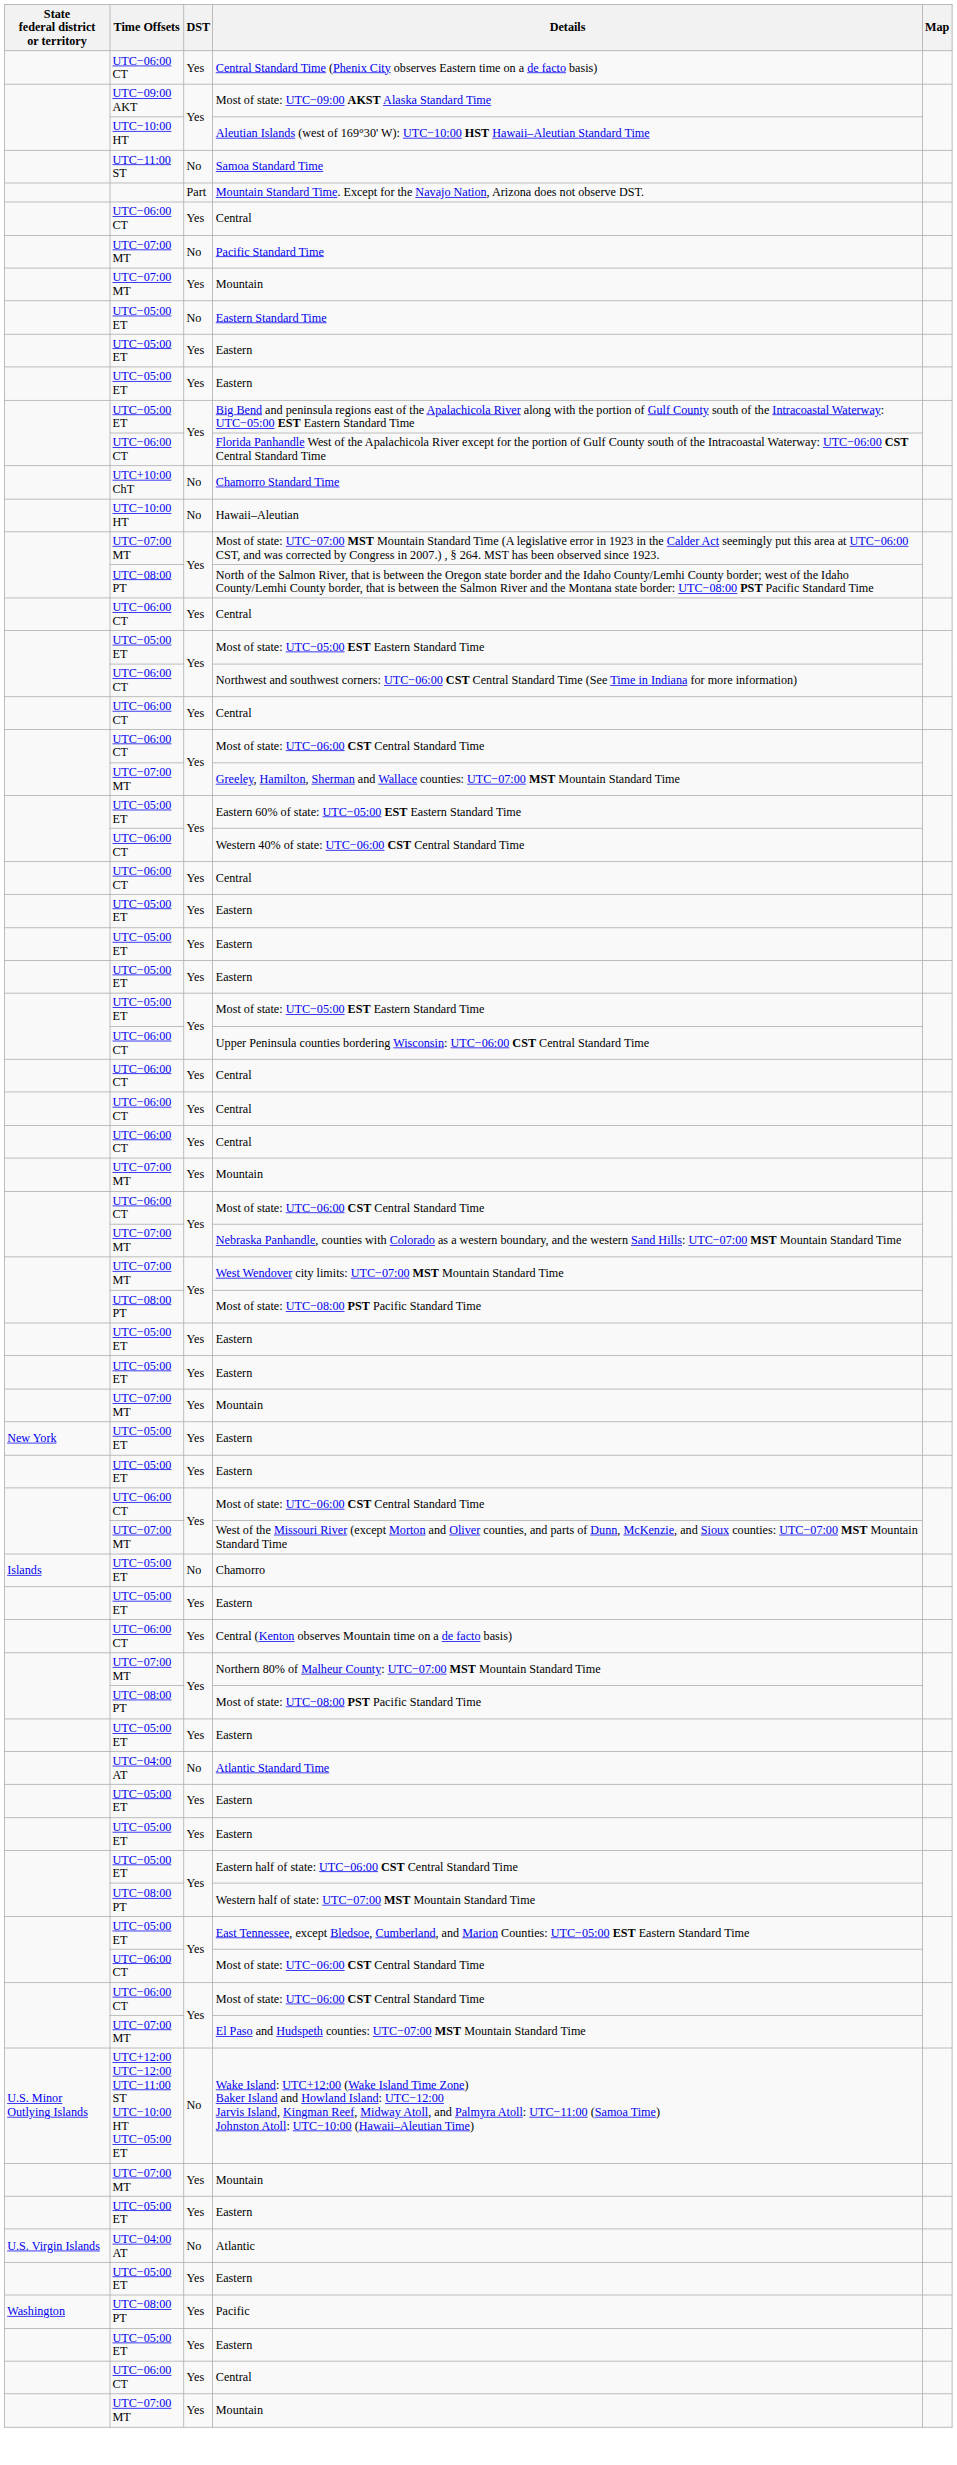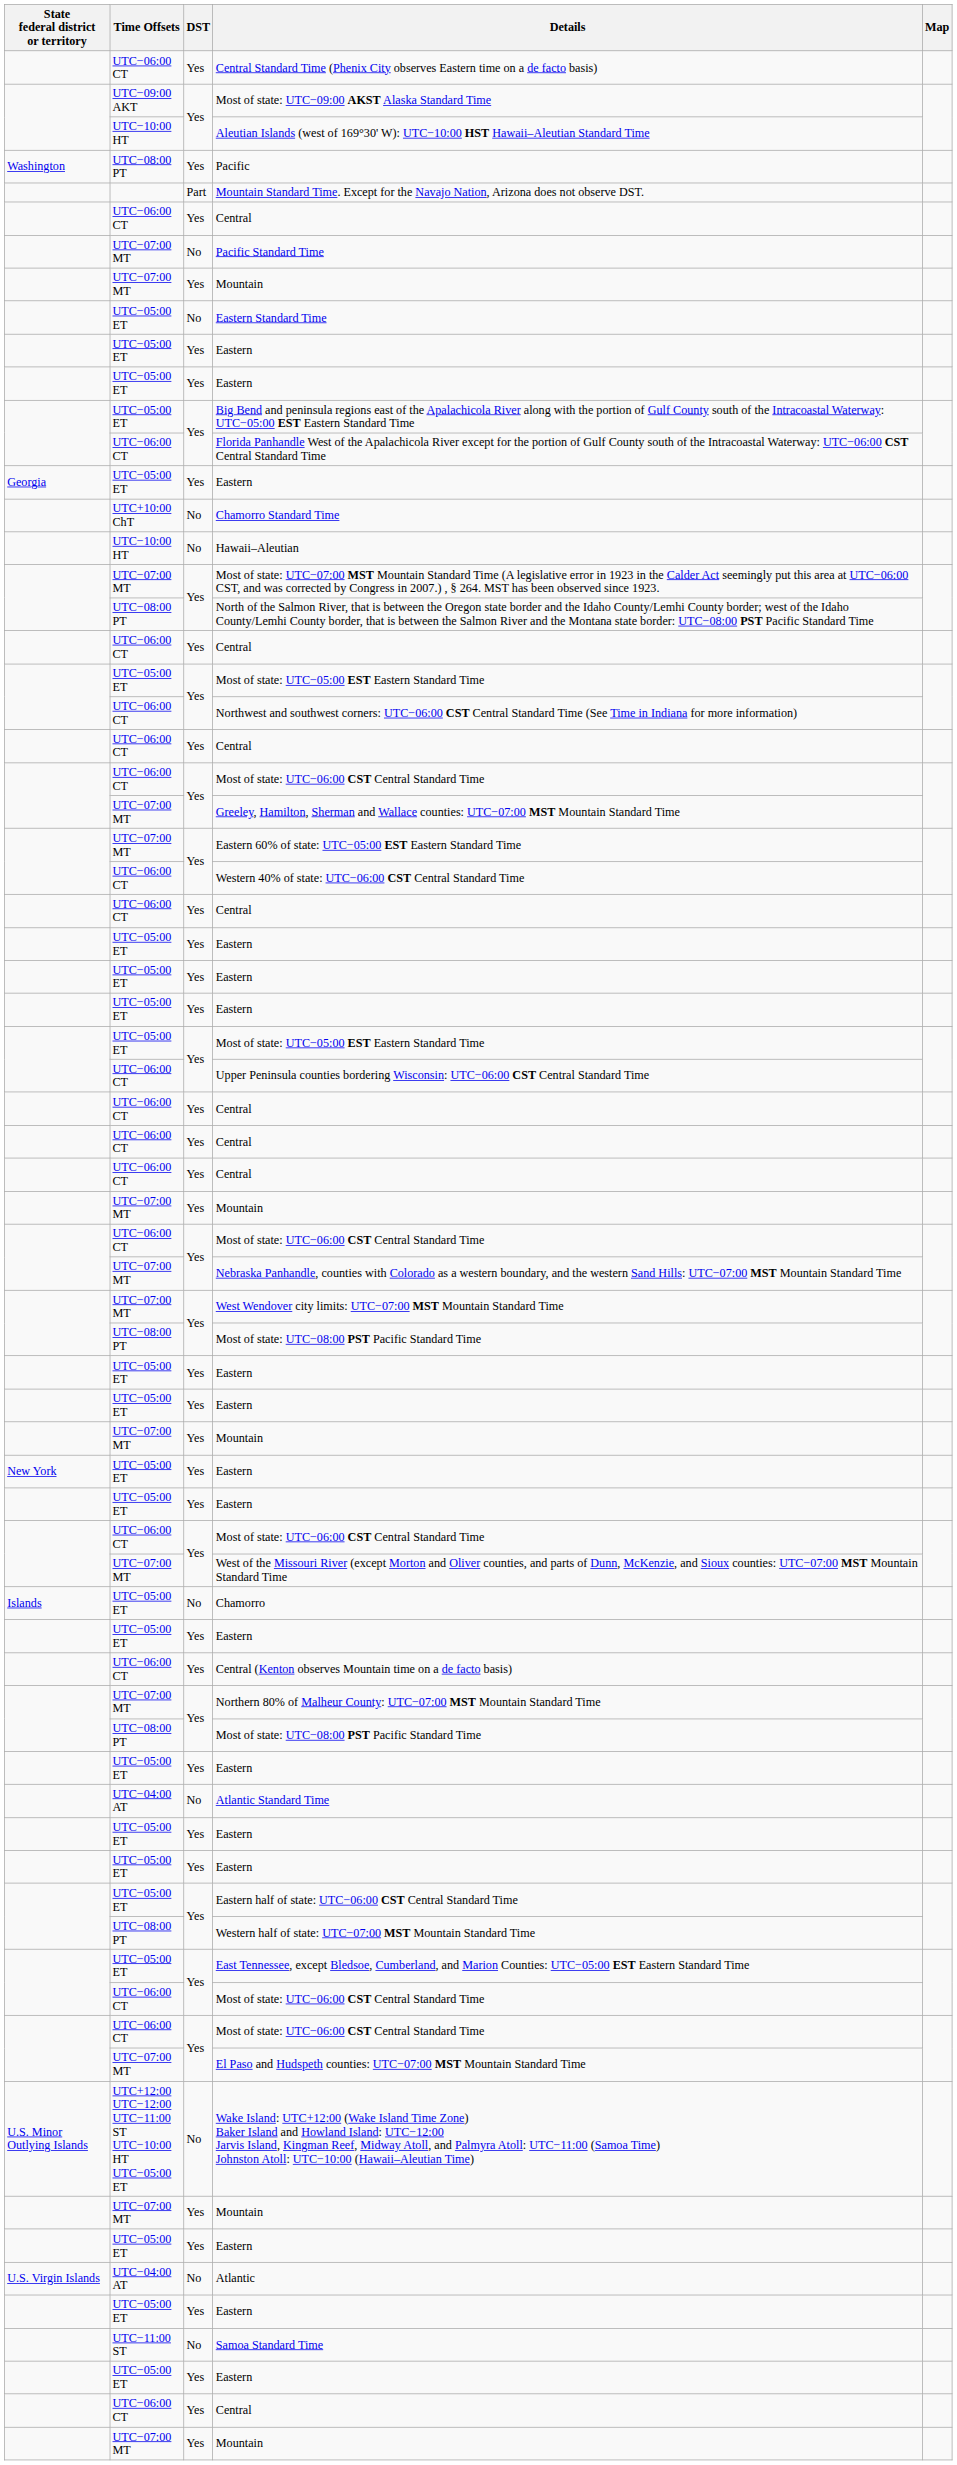 <table class="wikitable sortable">
 <tr>
 <th>State<br>federal district<br> or territory</th>
 <th width=90px>Time Offsets<br></th>
 <th width=10px>DST<br></th>
 <th>Details<br></th>
 <th>Map</th>
 </tr>
 <tr>
 <td></td>
 <td><a href='#'>UTC−06:00</a> CT</td>
 <td>Yes</td>
 <td><a href='#'>Central Standard Time</a> (<a href='#'>Phenix City</a> observes Eastern time on a <a href='#'>de facto</a> basis)</td>
 <td></td>
 </tr>
 <tr>
 <td rowspan=2></td>
 <td><a href='#'>UTC−09:00</a> AKT</td>
 <td rowspan=2>Yes</td>
 <td>Most of state: <a href='#'>UTC−09:00</a> <strong>AKST</strong> <a href='#'>Alaska Standard Time</a></td>
 <td rowspan=2></td>
 </tr>
 <tr>
 <td><a href='#'>UTC−10:00</a> HT</td>
 <td><a href='#'>Aleutian Islands</a> (west of 169°30' W): <a href='#'>UTC−10:00</a> <strong>HST</strong> <a href='#'>Hawaii–Aleutian Standard Time</a></td>
 </tr>
 <tr>
-<td></td>
-<td><a href='#'>UTC−11:00</a> ST</td>
-<td>No</td>
-<td><a href='#'>Samoa Standard Time</a></td>
+<td> <a href='#'>Washington</a></td>
+<td><a href='#'>UTC−08:00</a> PT</td>
+<td>Yes</td>
+<td>Pacific</td>
 <td></td>
 </tr>
 <tr>
 <td></td>
 <td></td>
 <td>Part</td>
 <td><a href='#'>Mountain Standard Time</a>. Except for the <a href='#'>Navajo Nation</a>, Arizona does not observe DST.</td>
 <td></td>
 </tr>
 <tr>
 <td></td>
 <td><a href='#'>UTC−06:00</a> CT</td>
 <td>Yes</td>
 <td>Central</td>
 <td></td>
 </tr>
 <tr>
 <td></td>
 <td><a href='#'>UTC−07:00</a> MT</td>
 <td>No</td>
 <td><a href='#'>Pacific Standard Time</a></td>
 <td></td>
 </tr>
 <tr>
 <td></td>
 <td><a href='#'>UTC−07:00</a> MT</td>
 <td>Yes</td>
 <td>Mountain</td>
 <td></td>
 </tr>
 <tr>
 <td></td>
 <td><a href='#'>UTC−05:00</a> ET</td>
 <td>No</td>
 <td><a href='#'>Eastern Standard Time</a></td>
 <td></td>
 </tr>
 <tr>
 <td></td>
 <td><a href='#'>UTC−05:00</a> ET</td>
 <td>Yes</td>
 <td>Eastern</td>
 <td></td>
 </tr>
 <tr>
 <td></td>
 <td><a href='#'>UTC−05:00</a> ET</td>
 <td>Yes</td>
 <td>Eastern</td>
 <td></td>
 </tr>
 <tr>
 <td rowspan=2></td>
 <td><a href='#'>UTC−05:00</a> ET</td>
 <td rowspan=2>Yes</td>
 <td><a href='#'>Big Bend</a> and peninsula regions east of the <a href='#'>Apalachicola River</a> along with the portion of <a href='#'>Gulf County</a> south of the <a href='#'>Intracoastal Waterway</a>: <a href='#'>UTC−05:00</a> <strong>EST</strong> Eastern Standard Time</td>
 <td rowspan=2></td>
 </tr>
 <tr>
 <td><a href='#'>UTC−06:00</a> CT</td>
 <td><a href='#'>Florida Panhandle</a> West of the Apalachicola River except for the portion of Gulf County south of the Intracoastal Waterway: <a href='#'>UTC−06:00</a> <strong>CST</strong> Central Standard Time</td>
+</tr>
+<tr>
+<td> <a href='#'>Georgia</a></td>
+<td><a href='#'>UTC−05:00</a> ET</td>
+<td>Yes</td>
+<td>Eastern</td>
+<td></td>
 </tr>
 <tr>
 <td></td>
 <td><a href='#'>UTC+10:00</a> ChT</td>
 <td>No</td>
 <td><a href='#'>Chamorro Standard Time</a></td>
 <td></td>
 </tr>
 <tr>
 <td></td>
 <td><a href='#'>UTC−10:00</a> HT</td>
 <td>No</td>
 <td>Hawaii–Aleutian</td>
 <td></td>
 </tr>
 <tr>
 <td rowspan=2></td>
 <td><a href='#'>UTC−07:00</a> MT</td>
 <td rowspan=2>Yes</td>
 <td>Most of state: <a href='#'>UTC−07:00</a> <strong>MST</strong> Mountain Standard Time (A legislative error in 1923 in the <a href='#'>Calder Act</a> seemingly put this area at <a href='#'>UTC−06:00</a> CST, and was corrected by Congress in 2007.)   , § 264.  MST has been observed since 1923.</td>
 <td rowspan=2></td>
 </tr>
 <tr>
 <td><a href='#'>UTC−08:00</a> PT</td>
 <td>North of the Salmon River, that is between the Oregon state border and the Idaho County/Lemhi County border; west of the Idaho County/Lemhi County border, that is between the Salmon River and the Montana state border: <a href='#'>UTC−08:00</a> <strong>PST</strong> Pacific Standard Time</td>
 </tr>
 <tr>
 <td></td>
 <td><a href='#'>UTC−06:00</a> CT</td>
 <td>Yes</td>
 <td>Central</td>
 <td></td>
 </tr>
 <tr>
 <td rowspan=2></td>
 <td><a href='#'>UTC−05:00</a> ET</td>
 <td rowspan=2>Yes</td>
 <td>Most of state: <a href='#'>UTC−05:00</a> <strong>EST</strong> Eastern Standard Time</td>
 <td rowspan=2></td>
 </tr>
 <tr>
 <td><a href='#'>UTC−06:00</a> CT</td>
 <td>Northwest and southwest corners: <a href='#'>UTC−06:00</a> <strong>CST</strong> Central Standard Time (See <a href='#'>Time in Indiana</a> for more information)</td>
 </tr>
 <tr>
 <td></td>
 <td><a href='#'>UTC−06:00</a> CT</td>
 <td>Yes</td>
 <td>Central</td>
 <td></td>
 </tr>
 <tr>
 <td rowspan=2></td>
 <td><a href='#'>UTC−06:00</a> CT</td>
 <td rowspan=2>Yes</td>
 <td>Most of state: <a href='#'>UTC−06:00</a> <strong>CST</strong> Central Standard Time</td>
 <td rowspan=2></td>
 </tr>
 <tr>
 <td><a href='#'>UTC−07:00</a> MT</td>
 <td><a href='#'>Greeley</a>, <a href='#'>Hamilton</a>, <a href='#'>Sherman</a> and <a href='#'>Wallace</a> counties: <a href='#'>UTC−07:00</a> <strong>MST</strong> Mountain Standard Time</td>
 </tr>
 <tr>
 <td rowspan=2></td>
-<td><a href='#'>UTC−05:00</a> ET</td>
+<td><a href='#'>UTC−07:00</a> MT</td>
 <td rowspan=2>Yes</td>
 <td>Eastern 60% of state: <a href='#'>UTC−05:00</a> <strong>EST</strong> Eastern Standard Time</td>
 <td rowspan=2></td>
 </tr>
 <tr>
 <td><a href='#'>UTC−06:00</a> CT</td>
 <td>Western 40% of state: <a href='#'>UTC−06:00</a> <strong>CST</strong> Central Standard Time</td>
 </tr>
 <tr>
 <td></td>
 <td><a href='#'>UTC−06:00</a> CT</td>
 <td>Yes</td>
 <td>Central</td>
 <td></td>
 </tr>
 <tr>
 <td></td>
 <td><a href='#'>UTC−05:00</a> ET</td>
 <td>Yes</td>
 <td>Eastern</td>
 <td></td>
 </tr>
 <tr>
 <td></td>
 <td><a href='#'>UTC−05:00</a> ET</td>
 <td>Yes</td>
 <td>Eastern</td>
 <td></td>
 </tr>
 <tr>
 <td></td>
 <td><a href='#'>UTC−05:00</a> ET</td>
 <td>Yes</td>
 <td>Eastern</td>
 <td></td>
 </tr>
 <tr>
 <td rowspan=2></td>
 <td><a href='#'>UTC−05:00</a> ET</td>
 <td rowspan=2>Yes</td>
 <td>Most of state: <a href='#'>UTC−05:00</a> <strong>EST</strong> Eastern Standard Time</td>
 <td rowspan=2></td>
 </tr>
 <tr>
 <td><a href='#'>UTC−06:00</a> CT</td>
 <td>Upper Peninsula counties bordering <a href='#'>Wisconsin</a>: <a href='#'>UTC−06:00</a> <strong>CST</strong> Central Standard Time</td>
 </tr>
 <tr>
 <td></td>
 <td><a href='#'>UTC−06:00</a> CT</td>
 <td>Yes</td>
 <td>Central</td>
 <td></td>
 </tr>
 <tr>
 <td></td>
 <td><a href='#'>UTC−06:00</a> CT</td>
 <td>Yes</td>
 <td>Central</td>
 <td></td>
 </tr>
 <tr>
 <td></td>
 <td><a href='#'>UTC−06:00</a> CT</td>
 <td>Yes</td>
 <td>Central</td>
 <td></td>
 </tr>
 <tr>
 <td></td>
 <td><a href='#'>UTC−07:00</a> MT</td>
 <td>Yes</td>
 <td>Mountain</td>
 <td></td>
 </tr>
 <tr>
 <td rowspan=2></td>
 <td><a href='#'>UTC−06:00</a> CT</td>
 <td rowspan=2>Yes</td>
 <td>Most of state: <a href='#'>UTC−06:00</a> <strong>CST</strong> Central Standard Time</td>
 <td rowspan=2></td>
 </tr>
 <tr>
 <td><a href='#'>UTC−07:00</a> MT</td>
 <td><a href='#'>Nebraska Panhandle</a>, counties with <a href='#'>Colorado</a> as a western boundary, and the western <a href='#'>Sand Hills</a>: <a href='#'>UTC−07:00</a> <strong>MST</strong> Mountain Standard Time</td>
 </tr>
 <tr>
 <td rowspan=2></td>
 <td><a href='#'>UTC−07:00</a> MT</td>
 <td rowspan=2>Yes</td>
 <td><a href='#'>West Wendover</a> city limits: <a href='#'>UTC−07:00</a> <strong>MST</strong> Mountain Standard Time</td>
 <td rowspan=2></td>
 </tr>
 <tr>
 <td><a href='#'>UTC−08:00</a> PT</td>
 <td>Most of state: <a href='#'>UTC−08:00</a> <strong>PST</strong> Pacific Standard Time</td>
 </tr>
 <tr>
 <td></td>
 <td><a href='#'>UTC−05:00</a> ET</td>
 <td>Yes</td>
 <td>Eastern</td>
 <td></td>
 </tr>
 <tr>
 <td></td>
 <td><a href='#'>UTC−05:00</a> ET</td>
 <td>Yes</td>
 <td>Eastern</td>
 <td></td>
 </tr>
 <tr>
 <td></td>
 <td><a href='#'>UTC−07:00</a> MT</td>
 <td>Yes</td>
 <td>Mountain</td>
 <td></td>
 </tr>
 <tr>
 <td> <a href='#'>New York</a></td>
 <td><a href='#'>UTC−05:00</a> ET</td>
 <td>Yes</td>
 <td>Eastern</td>
 <td></td>
 </tr>
 <tr>
 <td></td>
 <td><a href='#'>UTC−05:00</a> ET</td>
 <td>Yes</td>
 <td>Eastern</td>
 <td></td>
 </tr>
 <tr>
 <td rowspan=2></td>
 <td><a href='#'>UTC−06:00</a> CT</td>
 <td rowspan=2>Yes</td>
 <td>Most of state: <a href='#'>UTC−06:00</a> <strong>CST</strong> Central Standard Time</td>
 <td rowspan=2></td>
 </tr>
 <tr>
 <td><a href='#'>UTC−07:00</a> MT</td>
 <td>West of the <a href='#'>Missouri River</a> (except <a href='#'>Morton</a> and <a href='#'>Oliver</a> counties, and parts of <a href='#'>Dunn</a>, <a href='#'>McKenzie</a>, and <a href='#'>Sioux</a> counties: <a href='#'>UTC−07:00</a> <strong>MST</strong> Mountain Standard Time</td>
 </tr>
 <tr>
 <td> <a href='#'> Islands</a></td>
 <td><a href='#'>UTC−05:00</a> ET</td>
 <td>No</td>
 <td>Chamorro</td>
 <td></td>
 </tr>
 <tr>
 <td></td>
 <td><a href='#'>UTC−05:00</a> ET</td>
 <td>Yes</td>
 <td>Eastern</td>
 <td></td>
 </tr>
 <tr>
 <td></td>
 <td><a href='#'>UTC−06:00</a> CT</td>
 <td>Yes</td>
 <td>Central (<a href='#'>Kenton</a> observes Mountain time on a <a href='#'>de facto</a> basis)</td>
 <td></td>
 </tr>
 <tr>
 <td rowspan=2></td>
 <td><a href='#'>UTC−07:00</a> MT</td>
 <td rowspan=2>Yes</td>
 <td>Northern 80% of <a href='#'>Malheur County</a>: <a href='#'>UTC−07:00</a> <strong>MST</strong> Mountain Standard Time</td>
 <td rowspan=2></td>
 </tr>
 <tr>
 <td><a href='#'>UTC−08:00</a> PT</td>
 <td>Most of state: <a href='#'>UTC−08:00</a> <strong>PST</strong> Pacific Standard Time</td>
 </tr>
 <tr>
 <td></td>
 <td><a href='#'>UTC−05:00</a> ET</td>
 <td>Yes</td>
 <td>Eastern</td>
 <td></td>
 </tr>
 <tr>
 <td></td>
 <td><a href='#'>UTC−04:00</a> AT</td>
 <td>No</td>
 <td><a href='#'>Atlantic Standard Time</a></td>
 <td></td>
 </tr>
 <tr>
 <td></td>
 <td><a href='#'>UTC−05:00</a> ET</td>
 <td>Yes</td>
 <td>Eastern</td>
 <td></td>
 </tr>
 <tr>
 <td></td>
 <td><a href='#'>UTC−05:00</a> ET</td>
 <td>Yes</td>
 <td>Eastern</td>
 <td></td>
 </tr>
 <tr>
 <td rowspan=2></td>
 <td><a href='#'>UTC−05:00</a> ET</td>
 <td rowspan=2>Yes</td>
 <td>Eastern half of state: <a href='#'>UTC−06:00</a> <strong>CST</strong> Central Standard Time</td>
 <td rowspan=2></td>
 </tr>
 <tr>
 <td><a href='#'>UTC−08:00</a> PT</td>
 <td>Western half of state: <a href='#'>UTC−07:00</a> <strong>MST</strong> Mountain Standard Time</td>
 </tr>
 <tr>
 <td rowspan=2></td>
 <td><a href='#'>UTC−05:00</a> ET</td>
 <td rowspan=2>Yes</td>
 <td><a href='#'>East Tennessee</a>, except <a href='#'>Bledsoe</a>, <a href='#'>Cumberland</a>, and <a href='#'>Marion</a> Counties: <a href='#'>UTC−05:00</a> <strong>EST</strong> Eastern Standard Time</td>
 <td rowspan=2></td>
 </tr>
 <tr>
 <td><a href='#'>UTC−06:00</a> CT</td>
 <td>Most of state: <a href='#'>UTC−06:00</a> <strong>CST</strong> Central Standard Time</td>
 </tr>
 <tr>
 <td rowspan=2></td>
 <td><a href='#'>UTC−06:00</a> CT</td>
 <td rowspan=2>Yes</td>
 <td>Most of state: <a href='#'>UTC−06:00</a> <strong>CST</strong> Central Standard Time</td>
 <td rowspan=2></td>
 </tr>
 <tr>
 <td><a href='#'>UTC−07:00</a> MT</td>
 <td><a href='#'>El Paso</a> and <a href='#'>Hudspeth</a> counties: <a href='#'>UTC−07:00</a> <strong>MST</strong> Mountain Standard Time</td>
 </tr>
 <tr>
 <td> <a href='#'>U.S. Minor Outlying Islands</a></td>
 <td><a href='#'>UTC+12:00</a><br> <a href='#'>UTC−12:00</a><br> <a href='#'>UTC−11:00</a> ST<br> <a href='#'>UTC−10:00</a> HT<br><a href='#'>UTC−05:00</a> ET</td>
 <td>No</td>
 <td><a href='#'>Wake Island</a>: <a href='#'>UTC+12:00</a> (<a href='#'>Wake Island Time Zone</a>)<br><a href='#'>Baker Island</a> and <a href='#'>Howland Island</a>: <a href='#'>UTC−12:00</a> <br><a href='#'>Jarvis Island</a>, <a href='#'>Kingman Reef</a>, <a href='#'>Midway Atoll</a>, and <a href='#'>Palmyra Atoll</a>: <a href='#'>UTC−11:00</a> (<a href='#'>Samoa Time</a>)<br><a href='#'>Johnston Atoll</a>: <a href='#'>UTC−10:00</a> (<a href='#'>Hawaii–Aleutian Time</a>)</td>
 </tr>
 <tr>
 <td></td>
 <td><a href='#'>UTC−07:00</a> MT</td>
 <td>Yes</td>
 <td>Mountain</td>
 <td></td>
 </tr>
 <tr>
 <td></td>
 <td><a href='#'>UTC−05:00</a> ET</td>
 <td>Yes</td>
 <td>Eastern</td>
 <td></td>
 </tr>
 <tr>
 <td> <a href='#'>U.S. Virgin Islands</a></td>
 <td><a href='#'>UTC−04:00</a> AT</td>
 <td>No</td>
 <td>Atlantic</td>
 <td></td>
 </tr>
 <tr>
 <td></td>
 <td><a href='#'>UTC−05:00</a> ET</td>
 <td>Yes</td>
 <td>Eastern</td>
 <td></td>
 </tr>
 <tr>
-<td> <a href='#'>Washington</a></td>
-<td><a href='#'>UTC−08:00</a> PT</td>
-<td>Yes</td>
-<td>Pacific</td>
+<td></td>
+<td><a href='#'>UTC−11:00</a> ST</td>
+<td>No</td>
+<td><a href='#'>Samoa Standard Time</a></td>
 <td></td>
 </tr>
 <tr>
 <td></td>
 <td><a href='#'>UTC−05:00</a> ET</td>
 <td>Yes</td>
 <td>Eastern</td>
 <td></td>
 </tr>
 <tr>
 <td></td>
 <td><a href='#'>UTC−06:00</a> CT</td>
 <td>Yes</td>
 <td>Central</td>
 <td></td>
 </tr>
 <tr>
 <td></td>
 <td><a href='#'>UTC−07:00</a> MT</td>
 <td>Yes</td>
 <td>Mountain</td>
 <td></td>
 </tr>
 </table>
